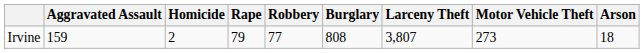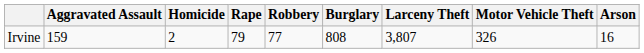 <table class="wikitable">
 <tr>
 <th></th>
 <th>Aggravated Assault</th>
 <th>Homicide</th>
 <th>Rape</th>
 <th>Robbery</th>
 <th>Burglary</th>
 <th>Larceny Theft</th>
 <th>Motor Vehicle Theft</th>
 <th>Arson</th>
 </tr>
 <tr>
 <td>Irvine</td>
 <td>159</td>
 <td>2</td>
 <td>79</td>
 <td>77</td>
 <td>808</td>
 <td>3,807</td>
-<td>273</td>
-<td>18</td>
+<td>326</td>
+<td>16</td>
 </tr>
 </table>
